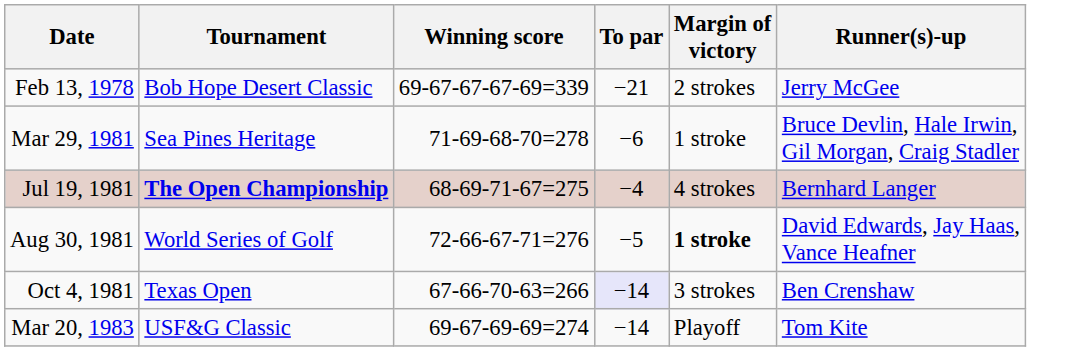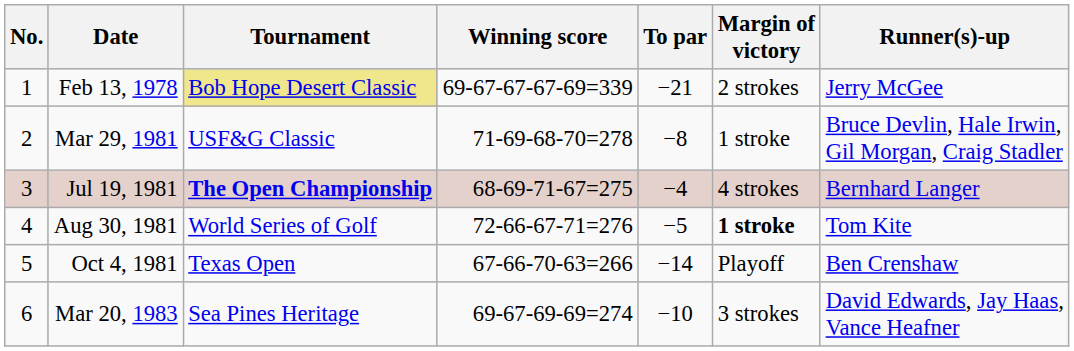 <table class="wikitable" style="font-size:95%;">
 <tr>
+<th>No.</th>
 <th>Date</th>
 <th>Tournament</th>
 <th>Winning score</th>
 <th>To par</th>
 <th>Margin of<br>victory</th>
 <th>Runner(s)-up</th>
 </tr>
 <tr>
+<td align=center>1</td>
 <td align=right>Feb 13, <a href='#'>1978</a></td>
-<td><a href='#'>Bob Hope Desert Classic</a></td>
+<td style="background: khaki;"><a href='#'>Bob Hope Desert Classic</a></td>
 <td align=right>69-67-67-67-69=339</td>
 <td align=center>−21</td>
 <td>2 strokes</td>
 <td> <a href='#'>Jerry McGee</a></td>
 </tr>
 <tr>
+<td align=center>2</td>
 <td align=right>Mar 29, <a href='#'>1981</a></td>
-<td><a href='#'>Sea Pines Heritage</a></td>
+<td><a href='#'>USF&G Classic</a></td>
 <td align=right>71-69-68-70=278</td>
-<td align=center>−6</td>
+<td align=center>−8</td>
 <td>1 stroke</td>
 <td> <a href='#'>Bruce Devlin</a>,  <a href='#'>Hale Irwin</a>,<br> <a href='#'>Gil Morgan</a>,  <a href='#'>Craig Stadler</a></td>
 </tr>
 <tr style="background:#e5d1cb;">
+<td align=center>3</td>
 <td align=right>Jul 19, 1981</td>
 <td><strong><a href='#'>The Open Championship</a></strong></td>
 <td align=right>68-69-71-67=275</td>
 <td align=center>−4</td>
 <td>4 strokes</td>
 <td> <a href='#'>Bernhard Langer</a></td>
 </tr>
 <tr>
+<td align=center>4</td>
 <td align=right>Aug 30, 1981</td>
 <td><a href='#'>World Series of Golf</a></td>
 <td align=right>72-66-67-71=276</td>
 <td align=center>−5</td>
 <td><strong>1 stroke</strong></td>
-<td> <a href='#'>David Edwards</a>,  <a href='#'>Jay Haas</a>,<br> <a href='#'>Vance Heafner</a></td>
+<td> <a href='#'>Tom Kite</a></td>
 </tr>
 <tr>
+<td align=center>5</td>
 <td align=right>Oct 4, 1981</td>
 <td><a href='#'>Texas Open</a></td>
 <td align=right>67-66-70-63=266</td>
-<td align=center style="background: lavender;">−14</td>
-<td>3 strokes</td>
+<td align=center>−14</td>
+<td>Playoff</td>
 <td> <a href='#'>Ben Crenshaw</a></td>
 </tr>
 <tr>
+<td align=center>6</td>
 <td align=right>Mar 20, <a href='#'>1983</a></td>
-<td><a href='#'>USF&G Classic</a></td>
+<td><a href='#'>Sea Pines Heritage</a></td>
 <td align=right>69-67-69-69=274</td>
-<td align=center>−14</td>
-<td>Playoff</td>
-<td> <a href='#'>Tom Kite</a></td>
+<td align=center>−10</td>
+<td>3 strokes</td>
+<td> <a href='#'>David Edwards</a>,  <a href='#'>Jay Haas</a>,<br> <a href='#'>Vance Heafner</a></td>
 </tr>
 </table>
